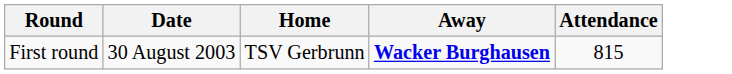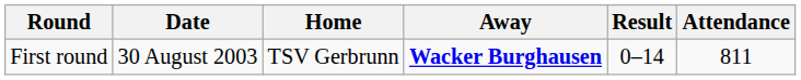 <table class="wikitable">
 <tr>
 <th>Round</th>
 <th>Date</th>
 <th>Home</th>
 <th>Away</th>
+<th>Result</th>
 <th>Attendance</th>
 </tr>
 <tr align="center">
 <td>First round</td>
 <td>30 August 2003</td>
 <td>TSV Gerbrunn</td>
 <td><strong><a href='#'>Wacker Burghausen</a></strong></td>
-<td>815</td>
+<td>0–14</td>
+<td>811</td>
 </tr>
 </table>
